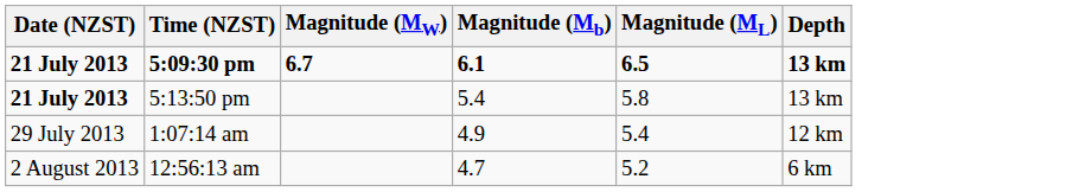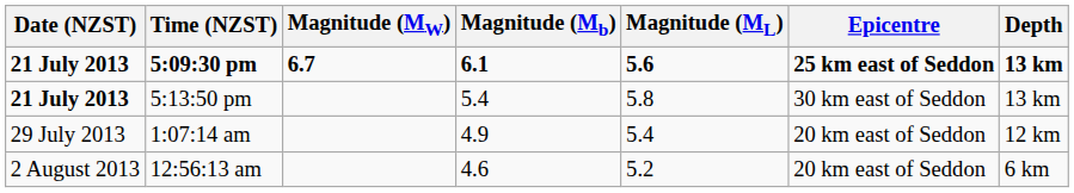 <table class="wikitable">
 <tr>
 <th>Date (NZST)</th>
 <th>Time (NZST)</th>
 <th>Magnitude (<a href='#'>M<sub>W</sub></a>)</th>
 <th>Magnitude (<a href='#'>M<sub>b</sub></a>)</th>
 <th>Magnitude (<a href='#'>M<sub>L</sub></a>)</th>
+<th><a href='#'>Epicentre</a></th>
 <th>Depth</th>
 </tr>
 <tr>
 <td><strong>21 July 2013</strong></td>
 <td><strong>5:09:30 pm</strong></td>
 <td><strong>6.7</strong></td>
 <td><strong>6.1</strong></td>
-<td><strong>6.5</strong></td>
+<td><strong>5.6</strong></td>
+<td><strong>25 km east of Seddon</strong></td>
 <td><strong>13 km</strong></td>
 </tr>
 <tr>
 <td><strong>21 July 2013</strong></td>
 <td>5:13:50 pm</td>
 <td></td>
 <td>5.4</td>
 <td>5.8</td>
+<td>30 km east of Seddon</td>
 <td>13 km</td>
 </tr>
 <tr>
 <td>29 July 2013</td>
 <td>1:07:14 am</td>
 <td></td>
 <td>4.9</td>
 <td>5.4</td>
+<td>20 km east of Seddon</td>
 <td>12 km</td>
 </tr>
 <tr>
 <td>2 August 2013</td>
 <td>12:56:13 am</td>
 <td></td>
-<td>4.7</td>
+<td>4.6</td>
 <td>5.2</td>
+<td>20 km east of Seddon</td>
 <td>6 km</td>
 </tr>
 </table>
